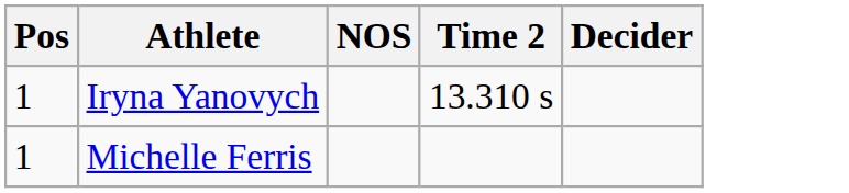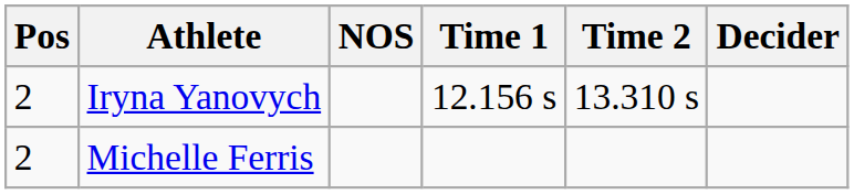 <table class="wikitable" style="font-size:95%;">
 <tr>
 <th>Pos</th>
 <th>Athlete</th>
 <th>NOS</th>
+<th>Time 1</th>
 <th>Time 2</th>
 <th>Decider</th>
 </tr>
 <tr>
-<td>1</td>
+<td>2</td>
 <td><a href='#'>Iryna Yanovych</a></td>
 <td></td>
+<td>12.156 s</td>
 <td>13.310 s</td>
 <td></td>
 </tr>
 <tr>
-<td>1</td>
+<td>2</td>
 <td><a href='#'>Michelle Ferris</a></td>
+<td></td>
 <td></td>
 <td></td>
 <td></td>
 </tr>
 </table>
